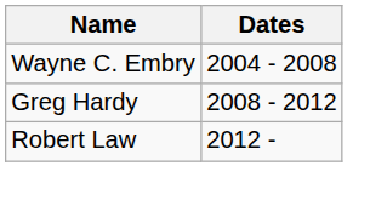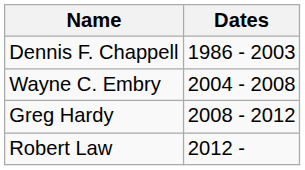 <table class="wikitable">
 <tr>
 <th>Name</th>
 <th>Dates</th>
+</tr>
+<tr>
+<td>Dennis F. Chappell</td>
+<td>1986 - 2003</td>
 </tr>
 <tr>
 <td>Wayne C. Embry</td>
 <td>2004 - 2008</td>
 </tr>
 <tr>
 <td>Greg Hardy</td>
 <td>2008 - 2012</td>
 </tr>
 <tr>
 <td>Robert Law</td>
 <td>2012 -</td>
 </tr>
 </table>
